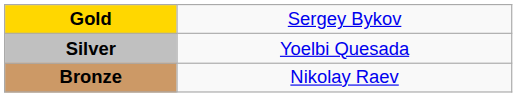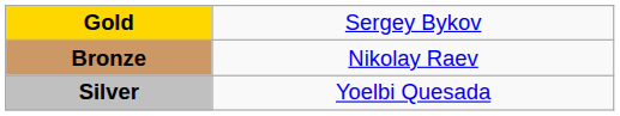 <table class="wikitable" style="text-align:center; " width="35%">
 <tr>
 <td bgcolor="gold"><strong>Gold</strong></td>
 <td><a href='#'>Sergey Bykov</a><br>  <small><em></em></small></td>
 </tr>
 <tr>
+<td bgcolor="CC9966"><strong>Bronze</strong></td>
+<td><a href='#'>Nikolay Raev</a><br>  <small><em></em></small></td>
+</tr>
+<tr>
 <td bgcolor="silver"><strong>Silver</strong></td>
 <td><a href='#'>Yoelbi Quesada</a><br>  <small><em></em></small></td>
 </tr>
-<tr>
-<td bgcolor="CC9966"><strong>Bronze</strong></td>
-<td><a href='#'>Nikolay Raev</a><br>  <small><em></em></small></td>
-</tr>
 </table>
